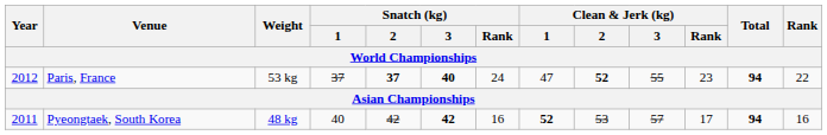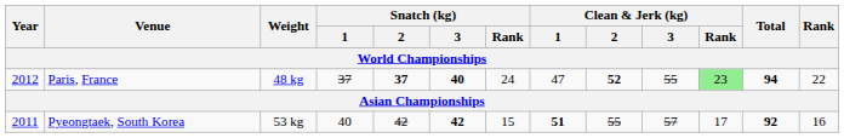 <table class="wikitable" style="text-align:center;">
 <tr>
 <th rowspan=2 width=40>Year</th>
 <th rowspan=2 width=250>Venue</th>
 <th rowspan=2 width=60>Weight</th>
 <th colspan=4>Snatch (kg)</th>
 <th colspan=4>Clean & Jerk (kg)</th>
 <th rowspan=2 width=60>Total</th>
 <th rowspan=2 width=40>Rank</th>
 </tr>
 <tr>
 <th width=60>1</th>
 <th width=60>2</th>
 <th width=60>3</th>
 <th width=45>Rank</th>
 <th width=60>1</th>
 <th width=60>2</th>
 <th width=60>3</th>
 <th width=45>Rank</th>
 </tr>
 <tr>
 <th colspan=13><a href='#'>World Championships</a></th>
 </tr>
 <tr>
 <td><a href='#'>2012</a></td>
 <td align=left> <a href='#'>Paris</a>, <a href='#'>France</a></td>
-<td>53 kg</td>
+<td><a href='#'>48 kg</a></td>
 <td><s>37</s></td>
 <td><strong>37</strong></td>
 <td><strong>40</strong></td>
 <td>24</td>
 <td>47</td>
 <td><strong>52</strong></td>
 <td><s>55</s></td>
-<td>23</td>
+<td style="background: lightgreen;">23</td>
 <td><strong>94</strong></td>
 <td>22</td>
 </tr>
 <tr>
 <th colspan=13><a href='#'>Asian Championships</a></th>
 </tr>
 <tr>
 <td><a href='#'>2011</a></td>
 <td align=left> <a href='#'>Pyeongtaek</a>, <a href='#'>South Korea</a></td>
-<td><a href='#'>48 kg</a></td>
+<td>53 kg</td>
 <td>40</td>
 <td><s>42</s></td>
 <td><strong>42</strong></td>
-<td>16</td>
-<td><strong>52</strong></td>
-<td><s>53</s></td>
+<td>15</td>
+<td><strong>51</strong></td>
+<td><s>55</s></td>
 <td><s>57</s></td>
 <td>17</td>
-<td><strong>94</strong></td>
+<td><strong>92</strong></td>
 <td>16</td>
 </tr>
 </table>
